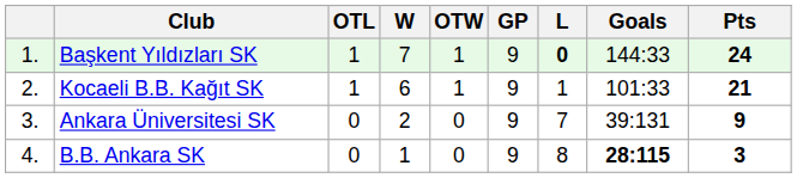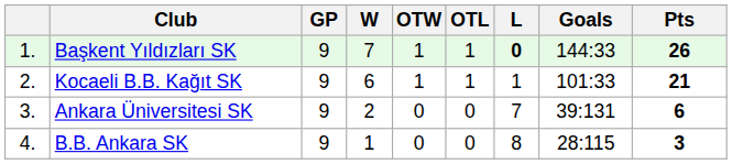 <table class="wikitable">
 <tr>
 <th width="30"></th>
 <th width="200">Club</th>
-<th width="30">OTL</th>
+<th width="30">GP</th>
 <th width="30">W</th>
 <th width="30">OTW</th>
-<th width="30">GP</th>
+<th width="30">OTL</th>
 <th width="30">L</th>
 <th width="70">Goals</th>
 <th width="70">Pts</th>
 </tr>
 <tr bgcolor="#e6fae6" align="center">
 <td>1.</td>
 <td align="left"><a href='#'>Başkent Yıldızları SK</a></td>
-<td>1</td>
+<td>9</td>
 <td>7</td>
 <td>1</td>
-<td>9</td>
+<td>1</td>
 <td><strong>0</strong></td>
 <td>144:33</td>
-<td><strong>24</strong></td>
+<td><strong>26</strong></td>
 </tr>
 <tr bgcolor="#FFFFFF" align="center">
 <td>2.</td>
 <td align="left"><a href='#'>Kocaeli B.B. Kağıt SK</a></td>
-<td>1</td>
+<td>9</td>
 <td>6</td>
 <td>1</td>
-<td>9</td>
+<td>1</td>
 <td>1</td>
 <td>101:33</td>
 <td><strong>21</strong></td>
 </tr>
 <tr bgcolor="#FFFFFF" align="center">
 <td>3.</td>
 <td align="left"><a href='#'>Ankara Üniversitesi SK</a></td>
-<td>0</td>
+<td>9</td>
 <td>2</td>
 <td>0</td>
-<td>9</td>
+<td>0</td>
 <td>7</td>
 <td>39:131</td>
-<td><strong>9</strong></td>
+<td><strong>6</strong></td>
 </tr>
 <tr bgcolor="#FFFFFF" align="center">
 <td>4.</td>
 <td align="left"><a href='#'>B.B. Ankara SK</a></td>
-<td>0</td>
+<td>9</td>
 <td>1</td>
 <td>0</td>
-<td>9</td>
+<td>0</td>
 <td>8</td>
-<td><strong>28:115</strong></td>
+<td>28:115</td>
 <td><strong>3</strong></td>
 </tr>
 </table>
